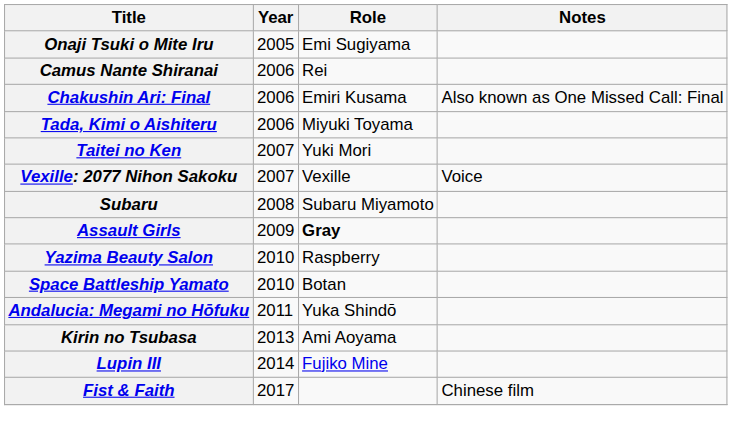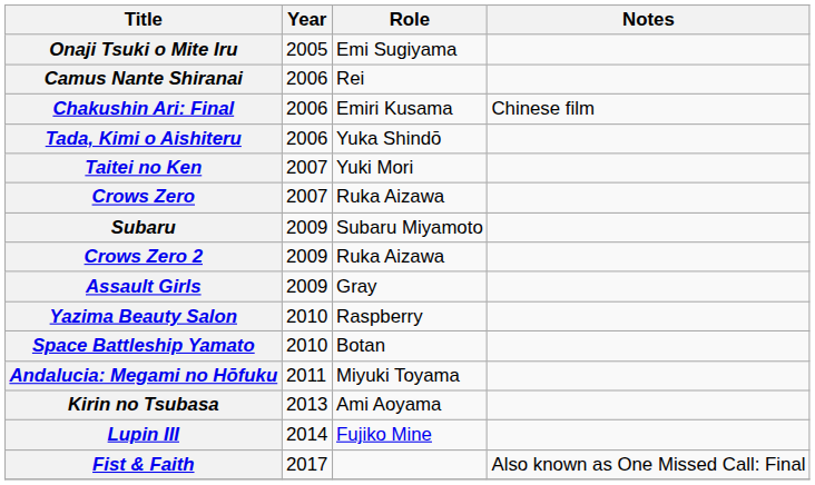 <table class="wikitable plainrowheaders sortable">
 <tr>
 <th scope="col">Title</th>
 <th scope="col">Year</th>
 <th scope="col">Role</th>
 <th scope="col" class="unsortable">Notes</th>
 </tr>
 <tr>
 <th scope="row"><em>Onaji Tsuki o Mite Iru</em></th>
 <td>2005</td>
 <td>Emi Sugiyama</td>
 <td></td>
 </tr>
 <tr>
 <th scope="row"><em>Camus Nante Shiranai</em></th>
 <td>2006</td>
 <td>Rei</td>
 <td></td>
 </tr>
 <tr>
 <th scope="row"><em><a href='#'>Chakushin Ari: Final</a></em></th>
 <td>2006</td>
 <td>Emiri Kusama</td>
-<td>Also known as One Missed Call: Final</td>
+<td>Chinese film</td>
 </tr>
 <tr>
 <th scope="row"><em><a href='#'>Tada, Kimi o Aishiteru</a></em></th>
 <td>2006</td>
-<td>Miyuki Toyama</td>
+<td>Yuka Shindō</td>
 <td></td>
 </tr>
 <tr>
 <th scope="row"><em><a href='#'>Taitei no Ken</a></em></th>
 <td>2007</td>
 <td>Yuki Mori</td>
 <td></td>
 </tr>
 <tr>
-<th scope="row"><em><a href='#'>Vexille</a>: 2077 Nihon Sakoku</em></th>
+<th scope="row"><em><a href='#'>Crows Zero</a></em></th>
 <td>2007</td>
-<td>Vexille</td>
-<td>Voice</td>
+<td>Ruka Aizawa</td>
+<td></td>
 </tr>
 <tr>
 <th scope="row"><em>Subaru</em></th>
-<td>2008</td>
+<td>2009</td>
 <td>Subaru Miyamoto</td>
+<td></td>
+</tr>
+<tr>
+<th scope="row"><em><a href='#'>Crows Zero 2</a></em></th>
+<td>2009</td>
+<td>Ruka Aizawa</td>
 <td></td>
 </tr>
 <tr>
 <th scope="row"><em><a href='#'>Assault Girls</a></em></th>
 <td>2009</td>
-<td><strong>Gray</strong></td>
+<td>Gray</td>
 <td></td>
 </tr>
 <tr>
 <th scope="row"><em><a href='#'>Yazima Beauty Salon</a></em></th>
 <td>2010</td>
 <td>Raspberry</td>
 <td></td>
 </tr>
 <tr>
 <th scope="row"><em><a href='#'>Space Battleship Yamato</a></em></th>
 <td>2010</td>
 <td>Botan</td>
 <td></td>
 </tr>
 <tr>
 <th scope="row"><em><a href='#'>Andalucia: Megami no Hōfuku</a></em></th>
 <td>2011</td>
-<td>Yuka Shindō</td>
+<td>Miyuki Toyama</td>
 <td></td>
 </tr>
 <tr>
 <th scope="row"><em>Kirin no Tsubasa</em></th>
 <td>2013</td>
 <td>Ami Aoyama</td>
 <td></td>
 </tr>
 <tr>
 <th scope="row"><em><a href='#'>Lupin III</a></em></th>
 <td>2014</td>
 <td><a href='#'>Fujiko Mine</a></td>
 <td></td>
 </tr>
 <tr>
 <th scope="row"><em><a href='#'>Fist & Faith</a></em></th>
 <td>2017</td>
 <td></td>
-<td>Chinese film</td>
+<td>Also known as One Missed Call: Final</td>
 </tr>
 <tr>
 </tr>
 </table>
